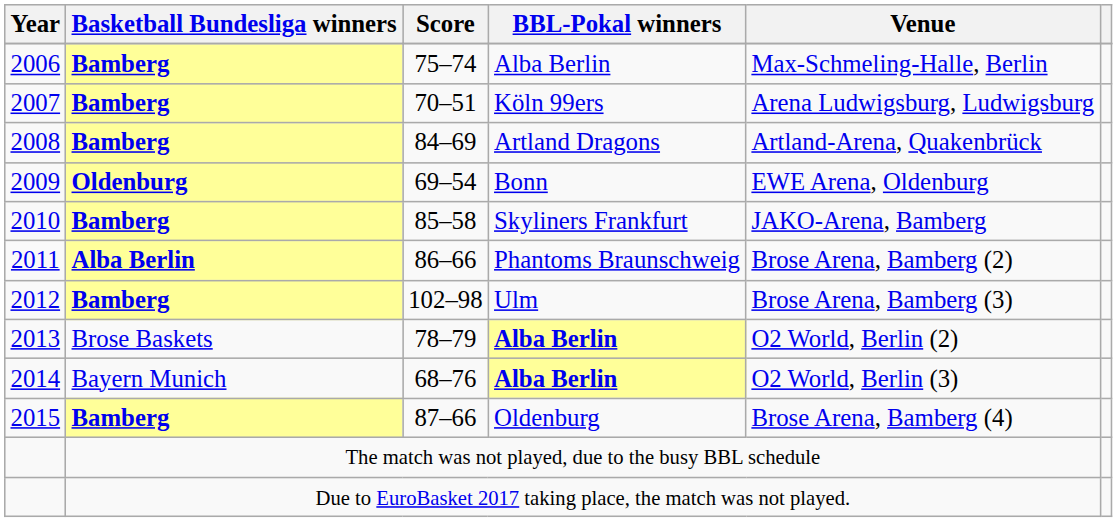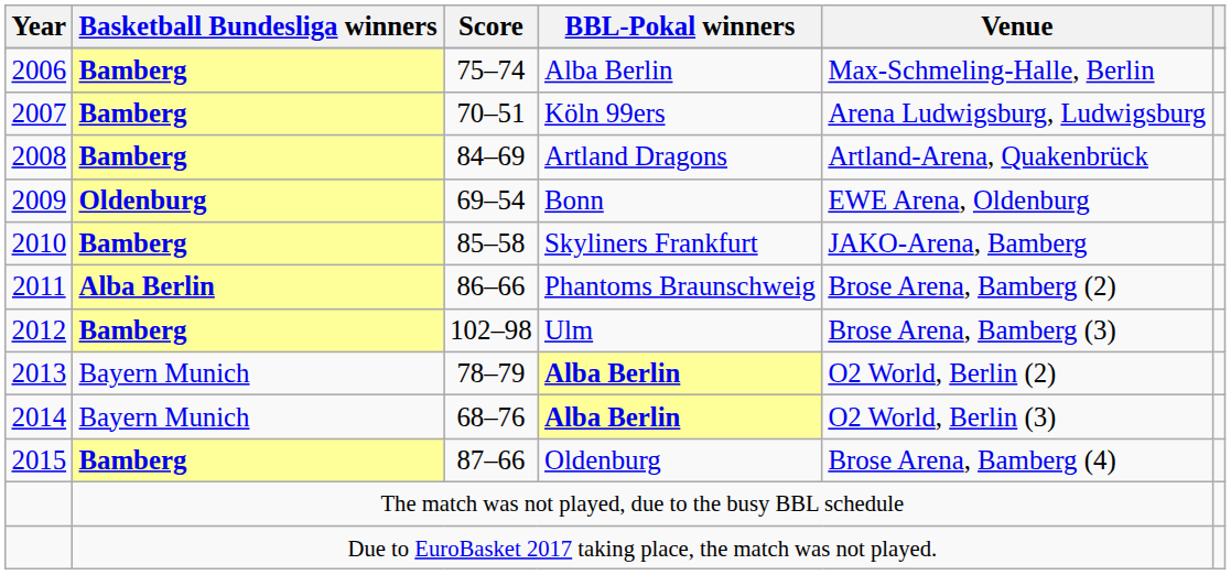 <table class="wikitable sortable plainrowheaders">
 <tr>
 <th scope="col">Year</th>
 <th scope="col"><a href='#'>Basketball Bundesliga</a> winners</th>
 <th scope="col">Score</th>
 <th scope="col"><a href='#'>BBL-Pokal</a> winners</th>
 <th scope="col">Venue</th>
 <th scope="col" class=unsortable></th>
 </tr>
 <tr>
 </tr>
 <tr>
 <td align=center><a href='#'>2006</a></td>
 <td style="background:#ff9;"><strong><a href='#'>Bamberg</a></strong></td>
 <td align=center>75–74</td>
 <td><a href='#'>Alba Berlin</a></td>
 <td><a href='#'>Max-Schmeling-Halle</a>, <a href='#'>Berlin</a></td>
 <td></td>
 </tr>
 <tr>
 <td align=center><a href='#'>2007</a></td>
 <td style="background:#ff9;"><strong><a href='#'>Bamberg</a></strong></td>
 <td align=center>70–51</td>
 <td><a href='#'>Köln 99ers</a></td>
 <td><a href='#'>Arena Ludwigsburg</a>, <a href='#'>Ludwigsburg</a></td>
 <td></td>
 </tr>
 <tr>
 <td align=center><a href='#'>2008</a></td>
 <td style="background:#ff9;"><strong><a href='#'>Bamberg</a></strong></td>
 <td align=center>84–69</td>
 <td><a href='#'>Artland Dragons</a></td>
 <td><a href='#'>Artland-Arena</a>, <a href='#'>Quakenbrück</a></td>
 <td></td>
 </tr>
 <tr>
 <td align=center><a href='#'>2009</a></td>
 <td style="background:#ff9;"><strong><a href='#'>Oldenburg</a></strong></td>
 <td align=center>69–54</td>
 <td><a href='#'>Bonn</a></td>
 <td><a href='#'>EWE Arena</a>, <a href='#'>Oldenburg</a></td>
 <td></td>
 </tr>
 <tr>
 <td align=center><a href='#'>2010</a></td>
 <td style="background:#ff9;"><strong><a href='#'>Bamberg</a></strong></td>
 <td align=center>85–58</td>
 <td><a href='#'>Skyliners Frankfurt</a></td>
 <td><a href='#'>JAKO-Arena</a>, <a href='#'>Bamberg</a></td>
 <td></td>
 </tr>
 <tr>
 <td align=center><a href='#'>2011</a></td>
 <td style="background:#ff9;"><strong><a href='#'>Alba Berlin</a></strong></td>
 <td align=center>86–66</td>
 <td><a href='#'> Phantoms Braunschweig</a></td>
 <td><a href='#'>Brose Arena</a>, <a href='#'>Bamberg</a> (2)</td>
 <td></td>
 </tr>
 <tr>
 <td align=center><a href='#'>2012</a></td>
 <td style="background:#ff9;"><strong><a href='#'>Bamberg</a></strong></td>
 <td align=center>102–98</td>
 <td><a href='#'>Ulm</a></td>
 <td><a href='#'>Brose Arena</a>, <a href='#'>Bamberg</a> (3)</td>
 <td></td>
 </tr>
 <tr>
 <td align=center><a href='#'>2013</a></td>
-<td><a href='#'>Brose Baskets</a></td>
+<td><a href='#'>Bayern Munich</a></td>
 <td align=center>78–79</td>
 <td style="background:#ff9;"><strong><a href='#'>Alba Berlin</a></strong></td>
 <td><a href='#'>O2 World</a>, <a href='#'>Berlin</a> (2)</td>
 <td></td>
 </tr>
 <tr>
 <td align=center><a href='#'>2014</a></td>
 <td><a href='#'>Bayern Munich</a></td>
 <td align=center>68–76</td>
 <td style="background:#ff9;"><strong><a href='#'>Alba Berlin</a></strong></td>
 <td><a href='#'>O2 World</a>, <a href='#'>Berlin</a> (3)</td>
 <td></td>
 </tr>
 <tr>
 <td align=center><a href='#'>2015</a></td>
 <td style="background:#ff9;"><strong><a href='#'>Bamberg</a></strong></td>
 <td align=center>87–66</td>
 <td><a href='#'> Oldenburg</a></td>
 <td><a href='#'>Brose Arena</a>, <a href='#'>Bamberg</a> (4)</td>
 <td></td>
 </tr>
 <tr>
 <td></td>
 <td colspan=4 style="text-align:center;"><small>The match was not played, due to the busy BBL schedule</small></td>
 <td></td>
 </tr>
 <tr>
 <td></td>
 <td colspan=4 style="text-align:center;"><small>Due to <a href='#'>EuroBasket 2017</a> taking place, the match was not played.</small></td>
 <td></td>
 </tr>
 </table>
